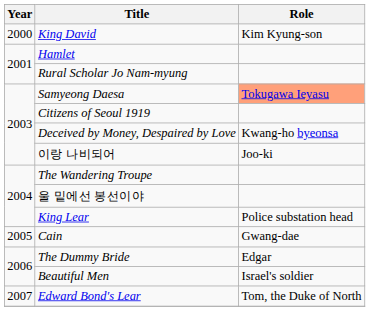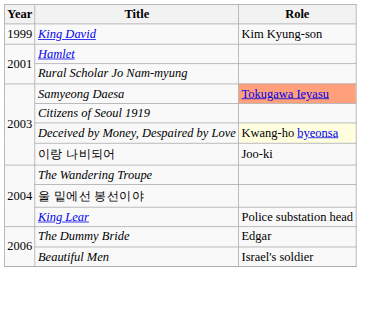 <table class="wikitable sortable">
 <tr>
 <th>Year</th>
 <th>Title</th>
 <th>Role</th>
 </tr>
 <tr>
-<td>2000</td>
+<td>1999</td>
 <td><em><a href='#'>King David</a></em></td>
 <td>Kim Kyung-son</td>
 </tr>
 <tr>
 <td rowspan=2>2001</td>
 <td><em><a href='#'>Hamlet</a></em></td>
 <td></td>
 </tr>
 <tr>
 <td><em>Rural Scholar Jo Nam-myung</em> </td>
 <td></td>
 </tr>
 <tr>
 <td rowspan=4>2003</td>
 <td><em>Samyeong Daesa</em></td>
 <td style="background: lightsalmon;"><a href='#'>Tokugawa Ieyasu</a></td>
 </tr>
 <tr>
 <td><em>Citizens of Seoul 1919</em></td>
 <td></td>
 </tr>
 <tr>
 <td><em>Deceived by Money, Despaired by Love</em></td>
-<td>Kwang-ho <a href='#'>byeonsa</a></td>
+<td style="background: lightyellow;">Kwang-ho <a href='#'>byeonsa</a></td>
 </tr>
 <tr>
 <td>이랑 나비되어</td>
 <td>Joo-ki</td>
 </tr>
 <tr>
 <td rowspan=3>2004</td>
 <td><em>The Wandering Troupe</em></td>
 <td></td>
 </tr>
 <tr>
 <td>울 밑에선 봉선이야</td>
 <td></td>
 </tr>
 <tr>
 <td><em><a href='#'>King Lear</a></em></td>
 <td>Police substation head</td>
 </tr>
 <tr>
-<td>2005</td>
-<td><em>Cain</em></td>
-<td>Gwang-dae</td>
-</tr>
-<tr>
 <td rowspan=2>2006</td>
 <td><em>The Dummy Bride</em></td>
 <td>Edgar</td>
 </tr>
 <tr>
 <td><em>Beautiful Men</em></td>
 <td>Israel's soldier</td>
 </tr>
 <tr>
-<td>2007</td>
-<td><em><a href='#'>Edward Bond's Lear</a></em></td>
-<td>Tom, the Duke of North</td>
-</tr>
-<tr>
 </tr>
 </table>
